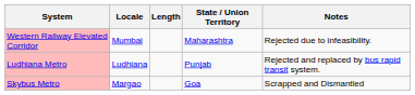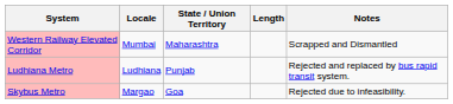 <table Class="wikitable sortable" style="font-size:small">
 <tr>
 <th>System</th>
 <th>Locale</th>
+<th>State / Union Territory</th>
 <th>Length</th>
-<th>State / Union Territory</th>
 <th>Notes</th>
 </tr>
 <tr>
 <td style="background:#FFBBBB;"><a href='#'>Western Railway Elevated Corridor</a></td>
 <td><a href='#'>Mumbai</a></td>
+<td><a href='#'>Maharashtra</a></td>
 <td></td>
-<td><a href='#'>Maharashtra</a></td>
-<td>Rejected due to infeasibility.</td>
+<td>Scrapped and Dismantled </td>
 </tr>
 <tr>
 <td style="background:#FFBBBB;"><a href='#'>Ludhiana Metro</a></td>
 <td><a href='#'>Ludhiana</a></td>
+<td><a href='#'>Punjab</a></td>
 <td></td>
-<td><a href='#'>Punjab</a></td>
 <td>Rejected and replaced by <a href='#'>bus rapid transit</a> system.</td>
 </tr>
 <tr>
 <td style="background:#FFBBBB;"><a href='#'>Skybus Metro</a></td>
 <td><a href='#'>Margao</a></td>
+<td><a href='#'>Goa</a></td>
 <td><br></td>
-<td><a href='#'>Goa</a></td>
-<td>Scrapped and Dismantled </td>
+<td>Rejected due to infeasibility.</td>
 </tr>
 </table>
